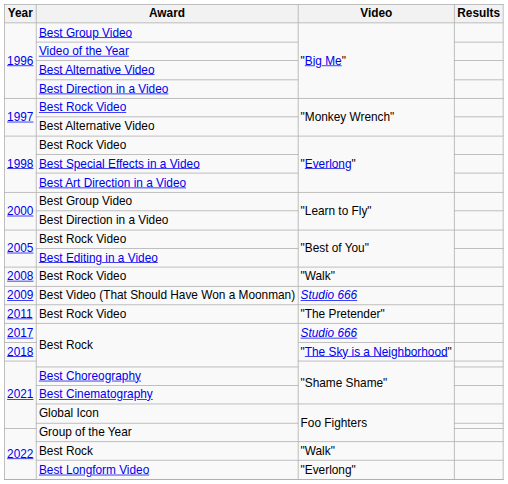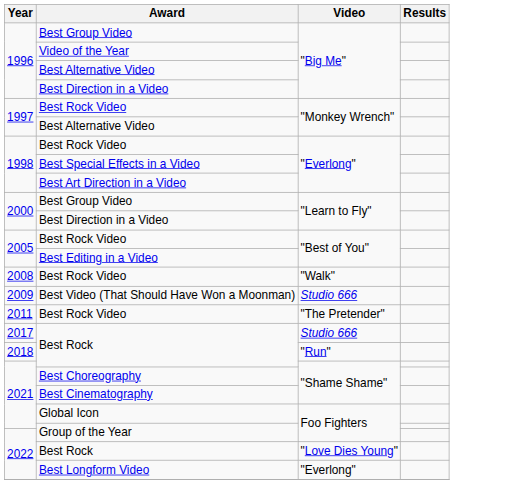 <table class="wikitable">
 <tr>
 <th>Year</th>
 <th>Award</th>
 <th>Video</th>
 <th>Results</th>
 </tr>
 <tr>
 <td rowspan="4"><a href='#'>1996</a></td>
 <td><a href='#'>Best Group Video</a></td>
 <td rowspan="4">"<a href='#'>Big Me</a>"</td>
 <td></td>
 </tr>
 <tr>
 <td><a href='#'>Video of the Year</a></td>
 <td></td>
 </tr>
 <tr>
 <td><a href='#'>Best Alternative Video</a></td>
 <td></td>
 </tr>
 <tr>
 <td><a href='#'>Best Direction in a Video</a></td>
 <td></td>
 </tr>
 <tr>
 <td rowspan="2"><a href='#'>1997</a></td>
 <td><a href='#'>Best Rock Video</a></td>
 <td rowspan="2">"Monkey Wrench"</td>
 <td></td>
 </tr>
 <tr>
 <td>Best Alternative Video</td>
 <td></td>
 </tr>
 <tr>
 <td rowspan="3"><a href='#'>1998</a></td>
 <td>Best Rock Video</td>
 <td rowspan="3">"<a href='#'>Everlong</a>"</td>
 <td></td>
 </tr>
 <tr>
 <td><a href='#'>Best Special Effects in a Video</a></td>
 <td></td>
 </tr>
 <tr>
 <td><a href='#'>Best Art Direction in a Video</a></td>
 <td></td>
 </tr>
 <tr>
 <td rowspan="2"><a href='#'>2000</a></td>
 <td>Best Group Video</td>
 <td rowspan="2">"Learn to Fly"</td>
 <td></td>
 </tr>
 <tr>
 <td>Best Direction in a Video</td>
 <td></td>
 </tr>
 <tr>
 <td rowspan="2"><a href='#'>2005</a></td>
 <td>Best Rock Video</td>
 <td rowspan="2">"Best of You"</td>
 <td></td>
 </tr>
 <tr>
 <td><a href='#'>Best Editing in a Video</a></td>
 <td></td>
 </tr>
 <tr>
 <td><a href='#'>2008</a></td>
 <td>Best Rock Video</td>
 <td>"Walk"</td>
 <td></td>
 </tr>
 <tr>
 <td><a href='#'>2009</a></td>
 <td>Best Video (That Should Have Won a Moonman)</td>
 <td><em><a href='#'>Studio 666</a></em></td>
 <td></td>
 </tr>
 <tr>
 <td><a href='#'>2011</a></td>
 <td>Best Rock Video</td>
 <td>"The Pretender"</td>
 <td></td>
 </tr>
 <tr>
 <td><a href='#'>2017</a></td>
 <td rowspan="3">Best Rock</td>
 <td><em><a href='#'>Studio 666</a></em></td>
 <td></td>
 </tr>
 <tr>
 <td><a href='#'>2018</a></td>
-<td>"<a href='#'>The Sky is a Neighborhood</a>"</td>
+<td>"<a href='#'>Run</a>"</td>
 <td></td>
 </tr>
 <tr>
 <td rowspan="5"><a href='#'>2021</a></td>
 <td rowspan="3">"Shame Shame"</td>
 <td></td>
 </tr>
 <tr>
 <td><a href='#'>Best Choreography</a></td>
 <td></td>
 </tr>
 <tr>
 <td><a href='#'>Best Cinematography</a></td>
 <td></td>
 </tr>
 <tr>
 <td>Global Icon</td>
 <td rowspan="3">Foo Fighters</td>
 <td></td>
 </tr>
 <tr>
 <td rowspan="2">Group of the Year</td>
 <td></td>
 </tr>
 <tr>
 <td rowspan="3"><a href='#'>2022</a></td>
 <td></td>
 </tr>
 <tr>
 <td>Best Rock</td>
-<td>"Walk"</td>
+<td>"<a href='#'>Love Dies Young</a>"</td>
 <td></td>
 </tr>
 <tr>
 <td><a href='#'>Best Longform Video</a></td>
 <td>"Everlong"</td>
 <td></td>
 </tr>
 <tr>
 </tr>
 </table>
